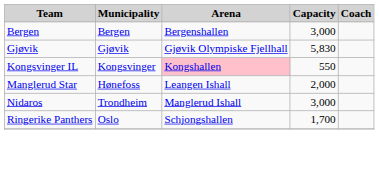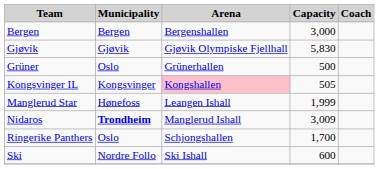 <table class="wikitable" style="text-align:left">
 <tr>
 <th style="background:lightgrey">Team</th>
 <th style="background:lightgrey">Municipality</th>
 <th style="background:lightgrey;">Arena</th>
 <th style="background:lightgrey">Capacity</th>
 <th style="background:lightgrey">Coach</th>
 </tr>
 <tr>
 <td><a href='#'>Bergen</a></td>
 <td><a href='#'>Bergen</a></td>
 <td><a href='#'>Bergenshallen</a></td>
 <td align=right>3,000</td>
 <td></td>
 </tr>
 <tr>
 <td><a href='#'>Gjøvik</a></td>
 <td><a href='#'>Gjøvik</a></td>
 <td><a href='#'>Gjøvik Olympiske Fjellhall</a></td>
 <td align=right>5,830</td>
 <td></td>
 </tr>
 <tr>
+<td><a href='#'>Grüner</a></td>
+<td><a href='#'>Oslo</a></td>
+<td><a href='#'>Grünerhallen</a></td>
+<td align=right>500</td>
+<td></td>
+</tr>
+<tr>
 <td><a href='#'>Kongsvinger IL</a></td>
 <td><a href='#'>Kongsvinger</a></td>
 <td style="background: pink;"><a href='#'>Kongshallen</a></td>
-<td align=right>550</td>
+<td align=right>505</td>
 <td></td>
 </tr>
 <tr>
 <td><a href='#'>Manglerud Star</a></td>
 <td><a href='#'>Hønefoss</a></td>
 <td><a href='#'>Leangen Ishall</a></td>
-<td align=right>2,000</td>
+<td align=right>1,999</td>
 <td></td>
 </tr>
 <tr>
 <td><a href='#'>Nidaros</a></td>
-<td><a href='#'>Trondheim</a></td>
+<td><strong><a href='#'>Trondheim</a></strong></td>
 <td><a href='#'>Manglerud Ishall</a></td>
-<td align=right>3,000</td>
+<td align=right>3,009</td>
 <td></td>
 </tr>
 <tr>
 <td><a href='#'>Ringerike Panthers</a></td>
 <td><a href='#'>Oslo</a></td>
 <td><a href='#'>Schjongshallen</a></td>
 <td align=right>1,700</td>
 <td></td>
 </tr>
 <tr>
+<td><a href='#'>Ski</a></td>
+<td><a href='#'>Nordre Follo</a></td>
+<td><a href='#'>Ski Ishall</a></td>
+<td align=right>600</td>
+<td></td>
+</tr>
+<tr>
 </tr>
 </table>
